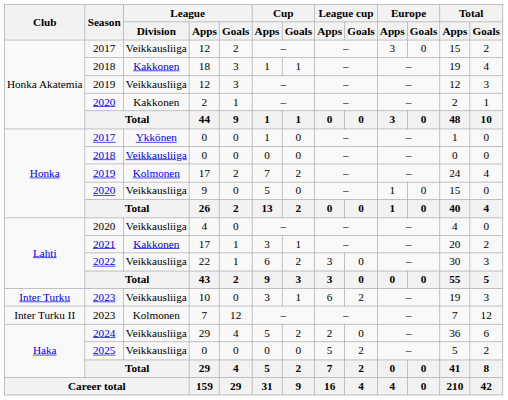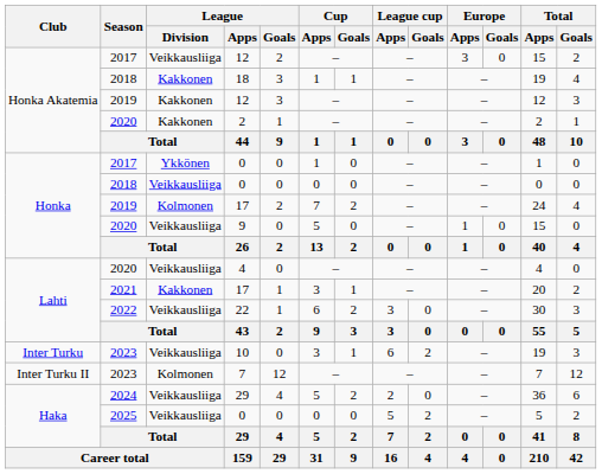 <table class="wikitable" style="text-align:center">
 <tr>
 <th rowspan="2">Club</th>
 <th rowspan="2">Season</th>
 <th colspan="3">League</th>
 <th colspan="2">Cup</th>
 <th colspan="2">League cup</th>
 <th colspan="2">Europe</th>
 <th colspan="2">Total</th>
 </tr>
 <tr>
 <th>Division</th>
 <th>Apps</th>
 <th>Goals</th>
 <th>Apps</th>
 <th>Goals</th>
 <th>Apps</th>
 <th>Goals</th>
 <th>Apps</th>
 <th>Goals</th>
 <th>Apps</th>
 <th>Goals</th>
 </tr>
 <tr>
 <td rowspan=5>Honka Akatemia</td>
 <td>2017</td>
 <td>Veikkausliiga</td>
 <td>12</td>
 <td>2</td>
 <td colspan=2>–</td>
 <td colspan=2>–</td>
 <td>3</td>
 <td>0</td>
 <td>15</td>
 <td>2</td>
 </tr>
 <tr>
 <td>2018</td>
 <td><a href='#'>Kakkonen</a></td>
 <td>18</td>
 <td>3</td>
 <td>1</td>
 <td>1</td>
 <td colspan=2>–</td>
 <td colspan=2>–</td>
 <td>19</td>
 <td>4</td>
 </tr>
 <tr>
 <td>2019</td>
-<td>Veikkausliiga</td>
+<td>Kakkonen</td>
 <td>12</td>
 <td>3</td>
 <td colspan=2>–</td>
 <td colspan=2>–</td>
 <td colspan=2>–</td>
 <td>12</td>
 <td>3</td>
 </tr>
 <tr>
 <td><a href='#'>2020</a></td>
 <td>Kakkonen</td>
 <td>2</td>
 <td>1</td>
 <td colspan=2>–</td>
 <td colspan=2>–</td>
 <td colspan=2>–</td>
 <td>2</td>
 <td>1</td>
 </tr>
 <tr>
 <th colspan="2">Total</th>
 <th>44</th>
 <th>9</th>
 <th>1</th>
 <th>1</th>
 <th>0</th>
 <th>0</th>
 <th>3</th>
 <th>0</th>
 <th>48</th>
 <th>10</th>
 </tr>
 <tr>
 <td rowspan=5><a href='#'>Honka</a></td>
 <td><a href='#'>2017</a></td>
 <td><a href='#'>Ykkönen</a></td>
 <td>0</td>
 <td>0</td>
 <td>1</td>
 <td>0</td>
 <td colspan=2>–</td>
 <td colspan=2>–</td>
 <td>1</td>
 <td>0</td>
 </tr>
 <tr>
 <td><a href='#'>2018</a></td>
 <td><a href='#'>Veikkausliiga</a></td>
 <td>0</td>
 <td>0</td>
 <td>0</td>
 <td>0</td>
 <td colspan=2>–</td>
 <td colspan=2>–</td>
 <td>0</td>
 <td>0</td>
 </tr>
 <tr>
 <td><a href='#'>2019</a></td>
 <td><a href='#'>Kolmonen</a></td>
 <td>17</td>
 <td>2</td>
 <td>7</td>
 <td>2</td>
 <td colspan=2>–</td>
 <td colspan=2>–</td>
 <td>24</td>
 <td>4</td>
 </tr>
 <tr>
 <td><a href='#'>2020</a></td>
 <td>Veikkausliiga</td>
 <td>9</td>
 <td>0</td>
 <td>5</td>
 <td>0</td>
 <td colspan=2>–</td>
 <td>1</td>
 <td>0</td>
 <td>15</td>
 <td>0</td>
 </tr>
 <tr>
 <th colspan="2">Total</th>
 <th>26</th>
 <th>2</th>
 <th>13</th>
 <th>2</th>
 <th>0</th>
 <th>0</th>
 <th>1</th>
 <th>0</th>
 <th>40</th>
 <th>4</th>
 </tr>
 <tr>
 <td rowspan=4><a href='#'>Lahti</a></td>
 <td>2020</td>
 <td>Veikkausliiga</td>
 <td>4</td>
 <td>0</td>
 <td colspan=2>–</td>
 <td colspan=2>–</td>
 <td colspan=2>–</td>
 <td>4</td>
 <td>0</td>
 </tr>
 <tr>
 <td><a href='#'>2021</a></td>
 <td><a href='#'>Kakkonen</a></td>
 <td>17</td>
 <td>1</td>
 <td>3</td>
 <td>1</td>
 <td colspan=2>–</td>
 <td colspan=2>–</td>
 <td>20</td>
 <td>2</td>
 </tr>
 <tr>
 <td><a href='#'>2022</a></td>
 <td>Veikkausliiga</td>
 <td>22</td>
 <td>1</td>
 <td>6</td>
 <td>2</td>
 <td>3</td>
 <td>0</td>
 <td colspan=2>–</td>
 <td>30</td>
 <td>3</td>
 </tr>
 <tr>
 <th colspan="2">Total</th>
 <th>43</th>
 <th>2</th>
 <th>9</th>
 <th>3</th>
 <th>3</th>
 <th>0</th>
 <th>0</th>
 <th>0</th>
 <th>55</th>
 <th>5</th>
 </tr>
 <tr>
 <td><a href='#'>Inter Turku</a></td>
 <td><a href='#'>2023</a></td>
 <td>Veikkausliiga</td>
 <td>10</td>
 <td>0</td>
 <td>3</td>
 <td>1</td>
 <td>6</td>
 <td>2</td>
 <td colspan=2>–</td>
 <td>19</td>
 <td>3</td>
 </tr>
 <tr>
 <td>Inter Turku II</td>
 <td>2023</td>
 <td>Kolmonen</td>
 <td>7</td>
 <td>12</td>
 <td colspan=2>–</td>
 <td colspan=2>–</td>
 <td colspan=2>–</td>
 <td>7</td>
 <td>12</td>
 </tr>
 <tr>
 <td rowspan=3><a href='#'>Haka</a></td>
 <td><a href='#'>2024</a></td>
 <td>Veikkausliiga</td>
 <td>29</td>
 <td>4</td>
 <td>5</td>
 <td>2</td>
 <td>2</td>
 <td>0</td>
 <td colspan=2>–</td>
 <td>36</td>
 <td>6</td>
 </tr>
 <tr>
 <td><a href='#'>2025</a></td>
 <td>Veikkausliiga</td>
 <td>0</td>
 <td>0</td>
 <td>0</td>
 <td>0</td>
 <td>5</td>
 <td>2</td>
 <td colspan=2>–</td>
 <td>5</td>
 <td>2</td>
 </tr>
 <tr>
 <th colspan=2>Total</th>
 <th>29</th>
 <th>4</th>
 <th>5</th>
 <th>2</th>
 <th>7</th>
 <th>2</th>
 <th>0</th>
 <th>0</th>
 <th>41</th>
 <th>8</th>
 </tr>
 <tr>
 <th colspan="3">Career total</th>
 <th>159</th>
 <th>29</th>
 <th>31</th>
 <th>9</th>
 <th>16</th>
 <th>4</th>
 <th>4</th>
 <th>0</th>
 <th>210</th>
 <th>42</th>
 </tr>
 </table>
